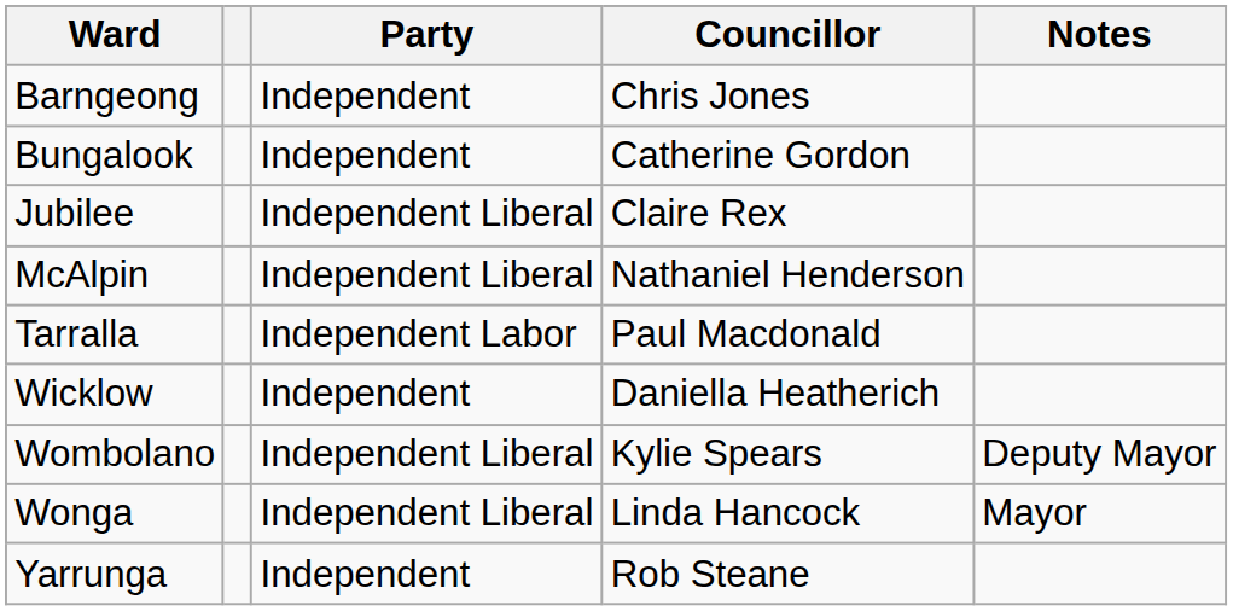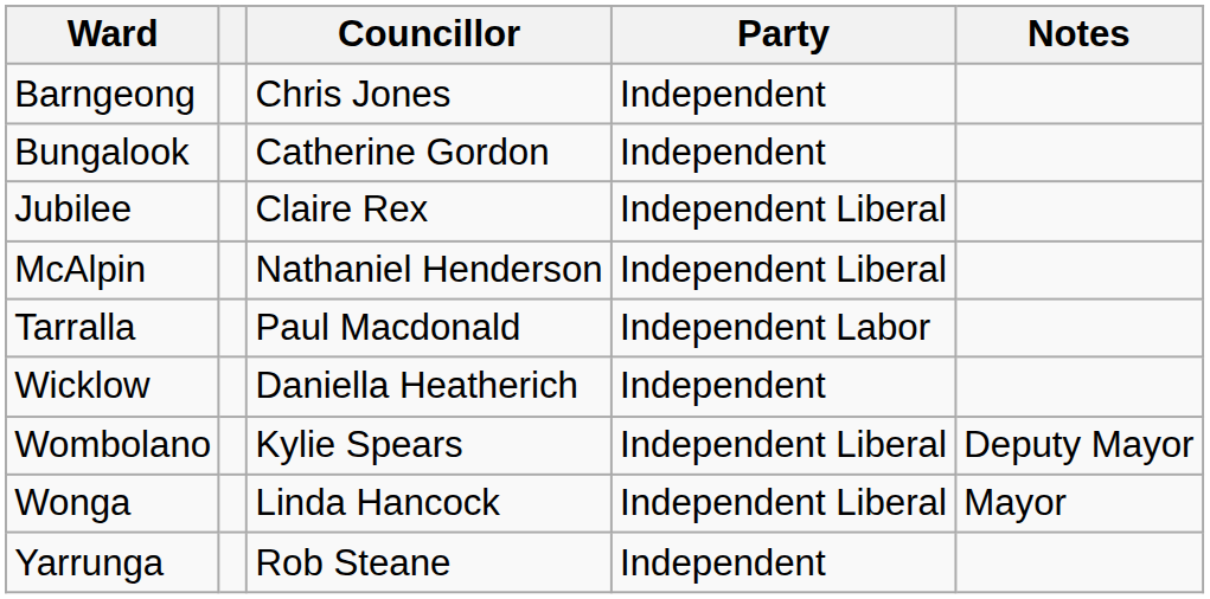 <table class="wikitable">
 <tr>
 <th>Ward</th>
 <th></th>
+<th>Councillor</th>
 <th>Party</th>
-<th>Councillor</th>
 <th>Notes</th>
 </tr>
 <tr>
 <td>Barngeong</td>
 <td> </td>
+<td>Chris Jones</td>
 <td>Independent</td>
-<td>Chris Jones</td>
 <td></td>
 </tr>
 <tr>
 <td>Bungalook</td>
 <td> </td>
+<td>Catherine Gordon</td>
 <td>Independent</td>
-<td>Catherine Gordon</td>
 <td></td>
 </tr>
 <tr>
 <td>Jubilee</td>
 <td> </td>
+<td>Claire Rex</td>
 <td>Independent Liberal</td>
-<td>Claire Rex</td>
 <td></td>
 </tr>
 <tr>
 <td>McAlpin</td>
 <td> </td>
+<td>Nathaniel Henderson</td>
 <td>Independent Liberal</td>
-<td>Nathaniel Henderson</td>
 <td></td>
 </tr>
 <tr>
 <td>Tarralla</td>
 <td> </td>
+<td>Paul Macdonald</td>
 <td>Independent Labor</td>
-<td>Paul Macdonald</td>
 <td></td>
 </tr>
 <tr>
 <td>Wicklow</td>
 <td> </td>
+<td>Daniella Heatherich</td>
 <td>Independent</td>
-<td>Daniella Heatherich</td>
 <td></td>
 </tr>
 <tr>
 <td>Wombolano</td>
 <td> </td>
+<td>Kylie Spears</td>
 <td>Independent Liberal</td>
-<td>Kylie Spears</td>
 <td>Deputy Mayor</td>
 </tr>
 <tr>
 <td>Wonga</td>
 <td> </td>
+<td>Linda Hancock</td>
 <td>Independent Liberal</td>
-<td>Linda Hancock</td>
 <td>Mayor</td>
 </tr>
 <tr>
 <td>Yarrunga</td>
 <td> </td>
+<td>Rob Steane</td>
 <td>Independent</td>
-<td>Rob Steane</td>
 <td></td>
 </tr>
 </table>
